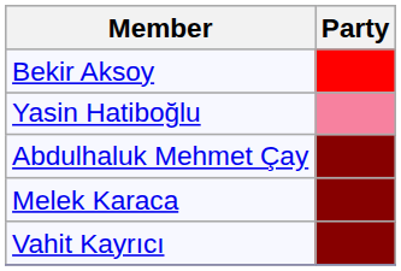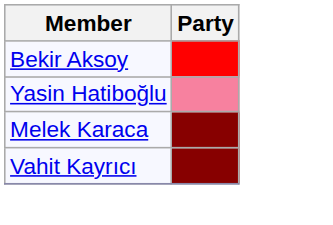 <table class=wikitable style="border:1px solid #8888aa; background-color:#f7f8ff; padding:0px; font-size:90%;">
 <tr>
 <th>Member</th>
 <th>Party</th>
 </tr>
 <tr>
 <td><a href='#'>Bekir Aksoy</a></td>
 <td style="background: #ff0000"></td>
 </tr>
 <tr>
 <td><a href='#'>Yasin Hatiboğlu</a></td>
 <td style="background: #F7819F"></td>
 </tr>
 <tr>
-<td><a href='#'>Abdulhaluk Mehmet Çay</a></td>
-<td style="background: #870000"></td>
-</tr>
-<tr>
 <td><a href='#'>Melek Karaca</a></td>
 <td style="background: #870000"></td>
 </tr>
 <tr>
 <td><a href='#'>Vahit Kayrıcı</a></td>
 <td style="background: #870000"></td>
 </tr>
 <tr>
 </tr>
 </table>
